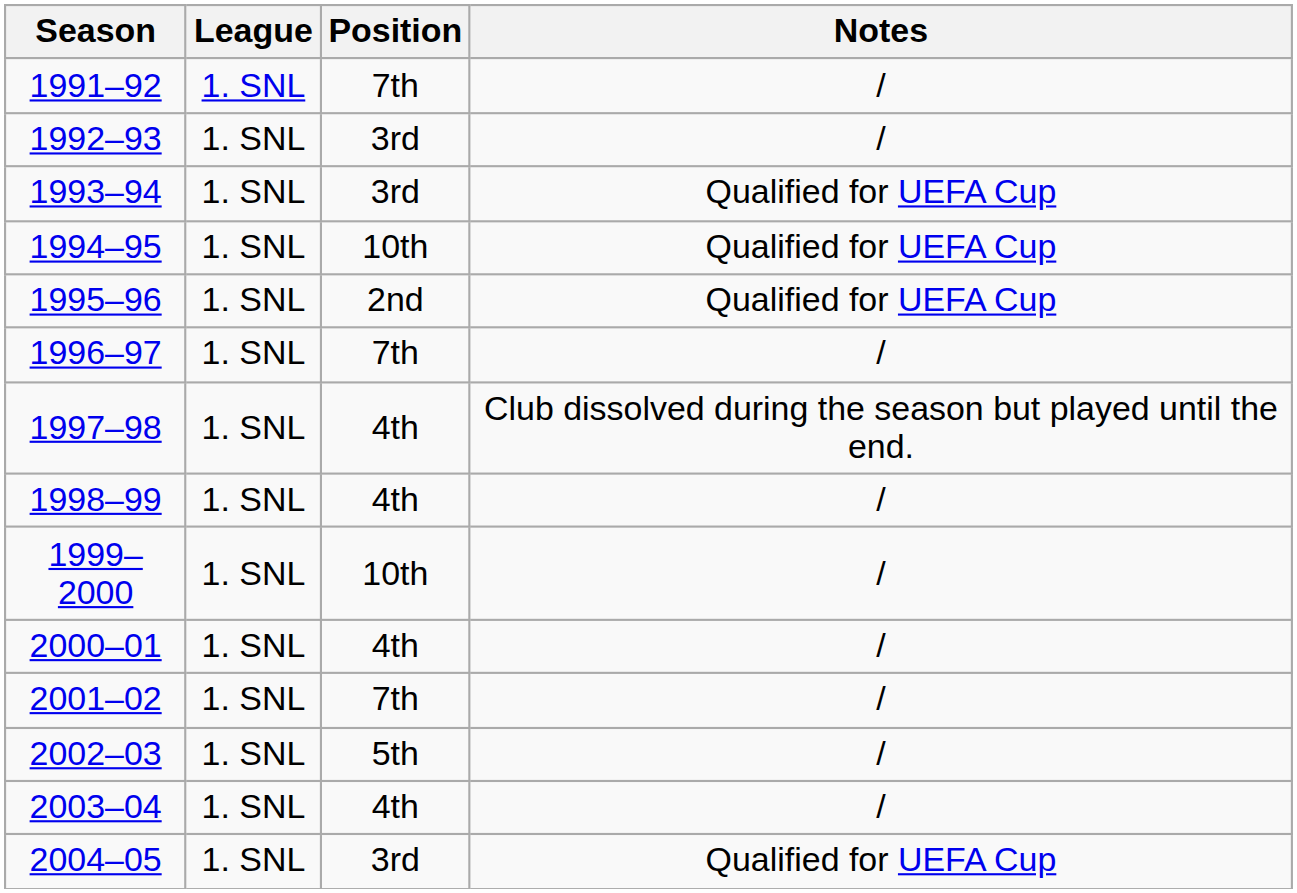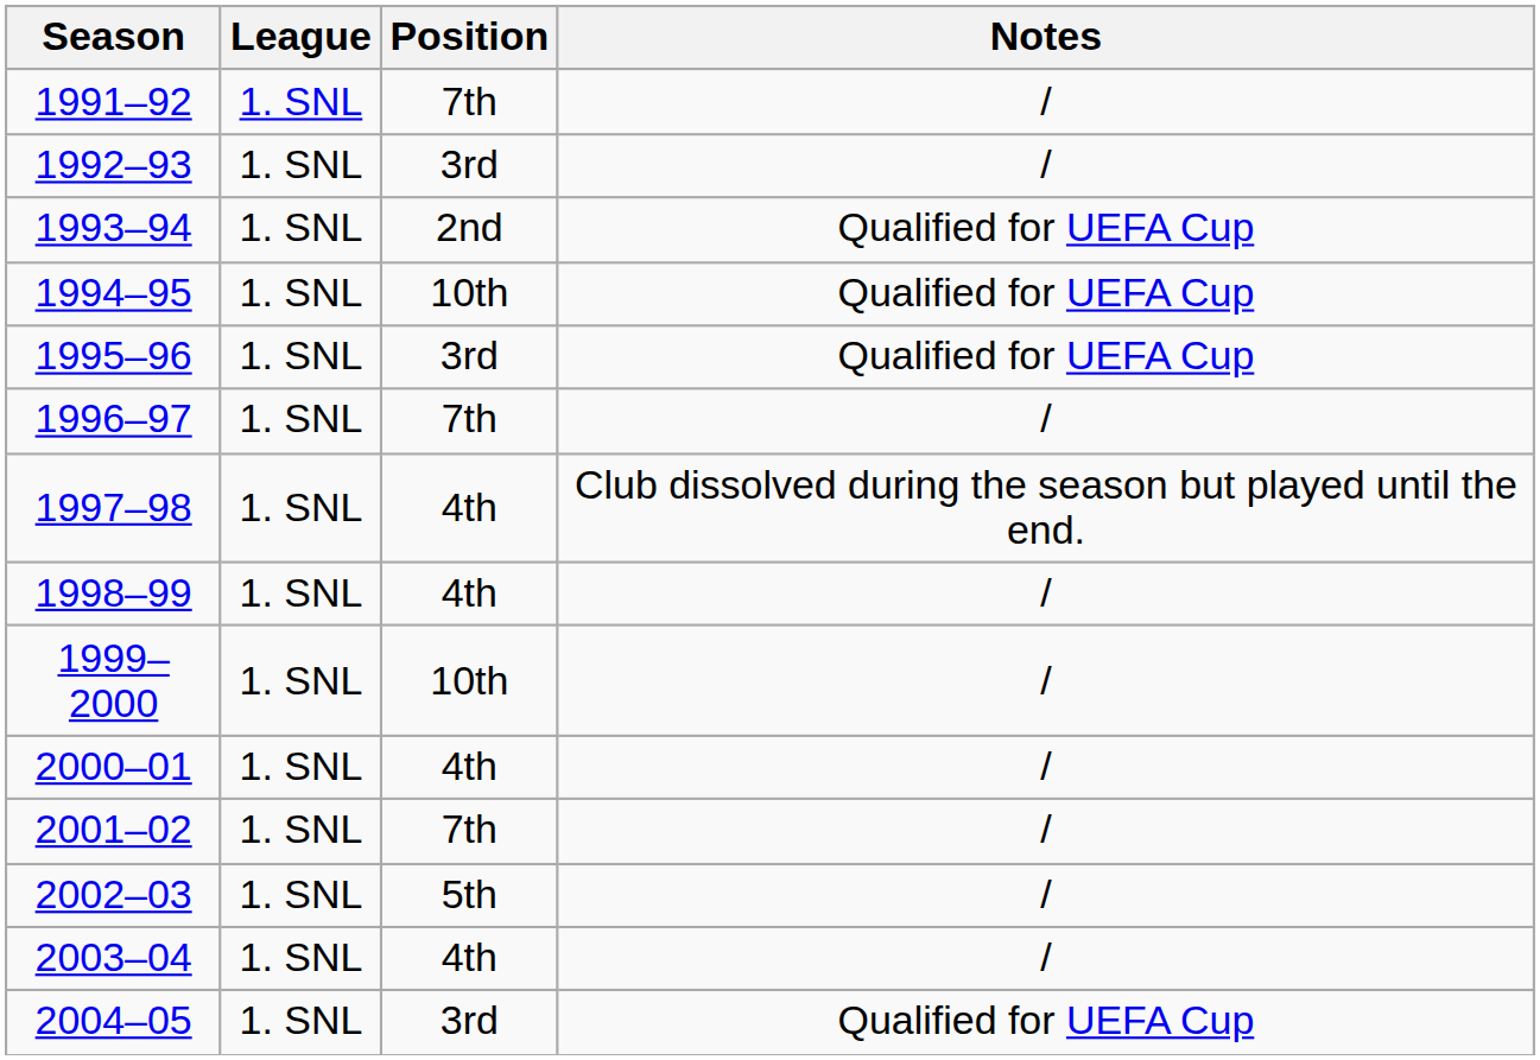 <table class="wikitable" style="text-align: center">
 <tr>
 <th>Season</th>
 <th>League</th>
 <th>Position</th>
 <th>Notes</th>
 </tr>
 <tr>
 <td><a href='#'>1991–92</a></td>
 <td><a href='#'>1. SNL</a></td>
 <td>7th</td>
 <td>/</td>
 </tr>
 <tr>
 <td><a href='#'>1992–93</a></td>
 <td>1. SNL</td>
 <td>3rd</td>
 <td>/</td>
 </tr>
 <tr>
 <td><a href='#'>1993–94</a></td>
 <td>1. SNL</td>
-<td>3rd</td>
+<td>2nd</td>
 <td>Qualified for <a href='#'>UEFA Cup</a></td>
 </tr>
 <tr>
 <td><a href='#'>1994–95</a></td>
 <td>1. SNL</td>
 <td>10th</td>
 <td>Qualified for <a href='#'>UEFA Cup</a></td>
 </tr>
 <tr>
 <td><a href='#'>1995–96</a></td>
 <td>1. SNL</td>
-<td>2nd</td>
+<td>3rd</td>
 <td>Qualified for <a href='#'>UEFA Cup</a></td>
 </tr>
 <tr>
 <td><a href='#'>1996–97</a></td>
 <td>1. SNL</td>
 <td>7th</td>
 <td>/</td>
 </tr>
 <tr>
 <td><a href='#'>1997–98</a></td>
 <td>1. SNL</td>
 <td>4th</td>
 <td>Club dissolved during the season but played until the end.</td>
 </tr>
 <tr>
 <td><a href='#'>1998–99</a></td>
 <td>1. SNL</td>
 <td>4th</td>
 <td>/</td>
 </tr>
 <tr>
 <td><a href='#'>1999–2000</a></td>
 <td>1. SNL</td>
 <td>10th</td>
 <td>/</td>
 </tr>
 <tr>
 <td><a href='#'>2000–01</a></td>
 <td>1. SNL</td>
 <td>4th</td>
 <td>/</td>
 </tr>
 <tr>
 <td><a href='#'>2001–02</a></td>
 <td>1. SNL</td>
 <td>7th</td>
 <td>/</td>
 </tr>
 <tr>
 <td><a href='#'>2002–03</a></td>
 <td>1. SNL</td>
 <td>5th</td>
 <td>/</td>
 </tr>
 <tr>
 <td><a href='#'>2003–04</a></td>
 <td>1. SNL</td>
 <td>4th</td>
 <td>/</td>
 </tr>
 <tr>
 <td><a href='#'>2004–05</a></td>
 <td>1. SNL</td>
 <td>3rd</td>
 <td>Qualified for <a href='#'>UEFA Cup</a></td>
 </tr>
 </table>
